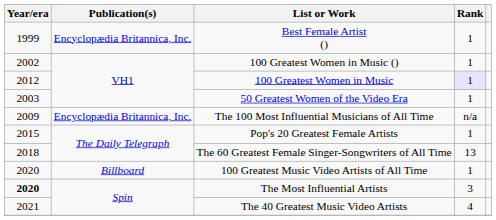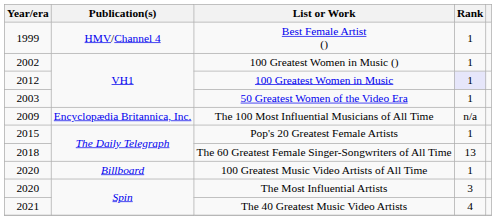 <table class="wikitable plainrowheaders sortable" style="text-align:center">
 <tr>
 <th>Year/era</th>
 <th>Publication(s)</th>
 <th>List or Work</th>
 <th data-sort-type="number">Rank</th>
 <th scope="col" class="unsortable"></th>
 </tr>
 <tr>
 <td>1999</td>
-<td><a href='#'>Encyclopædia Britannica, Inc.</a></td>
+<td><a href='#'>HMV</a>/<a href='#'>Channel 4</a></td>
 <td><a href='#'>Best Female Artist</a><br>()</td>
 <td align="center">1</td>
 <td align="center"></td>
 </tr>
 <tr>
 <td>2002</td>
 <td rowspan="3"><a href='#'>VH1</a></td>
 <td>100 Greatest Women in Music ()</td>
 <td align="center">1</td>
 <td align="center"></td>
 </tr>
 <tr>
 <td>2012</td>
 <td><a href='#'>100 Greatest Women in Music</a></td>
 <td align="center" style="background: lavender;">1</td>
 <td align="center"></td>
 </tr>
 <tr>
 <td>2003</td>
 <td><a href='#'>50 Greatest Women of the Video Era</a></td>
 <td align="center">1</td>
 <td align="center"></td>
 </tr>
 <tr>
 <td>2009</td>
 <td><a href='#'>Encyclopædia Britannica, Inc.</a></td>
 <td>The 100 Most Influential Musicians of All Time</td>
 <td align="center">n/a</td>
 <td align="center"></td>
 </tr>
 <tr>
 <td>2015</td>
 <td rowspan="2"><em><a href='#'>The Daily Telegraph</a></em></td>
 <td>Pop's 20 Greatest Female Artists</td>
 <td align="center">1</td>
 <td align="center"></td>
 </tr>
 <tr>
 <td>2018</td>
 <td>The 60 Greatest Female Singer-Songwriters of All Time</td>
 <td align="center">13</td>
 <td align="center"></td>
 </tr>
 <tr>
 <td>2020</td>
 <td><em><a href='#'>Billboard</a></em></td>
 <td>100 Greatest Music Video Artists of All Time</td>
 <td align="center">1</td>
 <td align="center"></td>
 </tr>
 <tr>
-<td><strong>2020</strong></td>
+<td>2020</td>
 <td rowspan="2"><a href='#'><em>Spin</em></a></td>
 <td>The Most Influential Artists</td>
 <td align="center">3</td>
 <td align="center"></td>
 </tr>
 <tr>
 <td>2021</td>
 <td>The 40 Greatest Music Video Artists</td>
 <td align="center">4</td>
 <td align="center"></td>
 </tr>
 <tr>
 </tr>
 </table>
